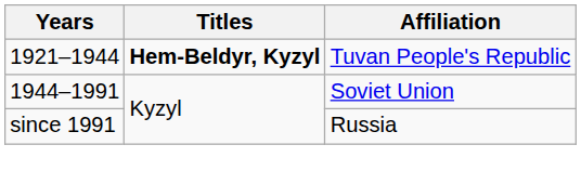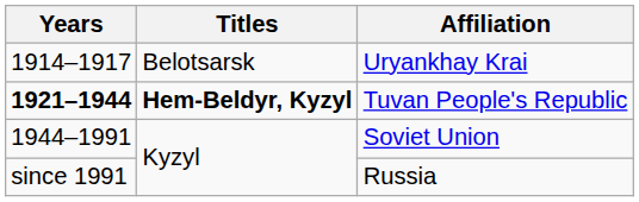 <table class="wikitable" style="right;">
 <tr>
 <th>Years</th>
 <th>Titles</th>
 <th>Affiliation</th>
 </tr>
 <tr>
-<td>1921–1944</td>
+<td>1914–1917</td>
+<td>Belotsarsk</td>
+<td><a href='#'>Uryankhay Krai</a><br></td>
+</tr>
+<tr>
+<td><strong>1921–1944</strong></td>
 <td><strong>Hem-Beldyr, Kyzyl</strong></td>
 <td><a href='#'>Tuvan People's Republic</a><br></td>
 </tr>
 <tr>
 <td>1944–1991</td>
 <td rowspan=2>Kyzyl</td>
 <td><a href='#'>Soviet Union</a></td>
 </tr>
 <tr>
 <td>since 1991</td>
 <td>Russia</td>
 </tr>
 </table>
